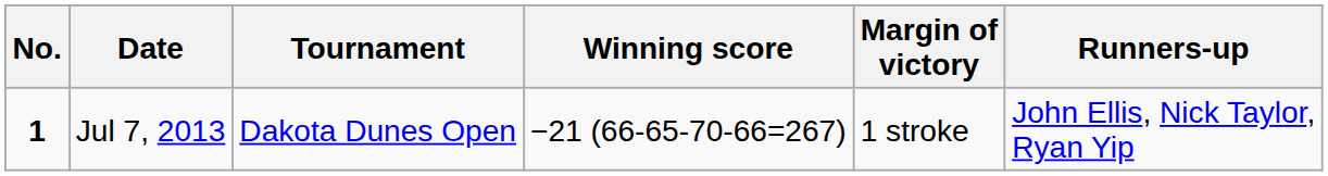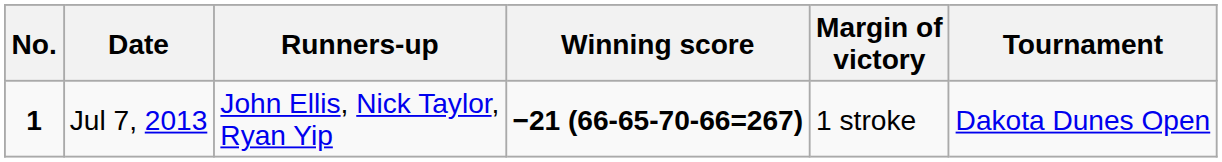 <table class="wikitable" style="font-size:95%;">
 <tr>
 <th>No.</th>
 <th>Date</th>
-<th>Tournament</th>
+<th>Runners-up</th>
 <th>Winning score</th>
 <th>Margin of<br>victory</th>
-<th>Runners-up</th>
+<th>Tournament</th>
 </tr>
 <tr>
 <td align=center><strong>1</strong></td>
 <td align=right>Jul 7, <a href='#'>2013</a></td>
+<td> <a href='#'>John Ellis</a>,  <a href='#'>Nick Taylor</a>,<br> <a href='#'>Ryan Yip</a></td>
+<td><strong>−21 (66-65-70-66=267)</strong></td>
+<td>1 stroke</td>
 <td><a href='#'>Dakota Dunes Open</a></td>
-<td>−21 (66-65-70-66=267)</td>
-<td>1 stroke</td>
-<td> <a href='#'>John Ellis</a>,  <a href='#'>Nick Taylor</a>,<br> <a href='#'>Ryan Yip</a></td>
 </tr>
 </table>
